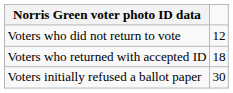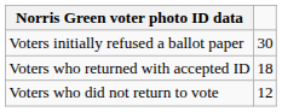 <table class="wikitable">
 <tr>
 <th>Norris Green voter photo ID data</th>
 </tr>
 <tr>
-<td style="text-align:left">Voters who did not return to vote</td>
-<td style="text-align:center">12</td>
+<td style="text-align:left">Voters initially refused a ballot paper</td>
+<td style="text-align:center">30</td>
 </tr>
 <tr>
 <td style="text-align:left">Voters who returned with accepted ID</td>
 <td style="text-align:center">18</td>
 </tr>
 <tr>
-<td style="text-align:left">Voters initially refused a ballot paper</td>
-<td style="text-align:center">30</td>
+<td style="text-align:left">Voters who did not return to vote</td>
+<td style="text-align:center">12</td>
 </tr>
 </table>
